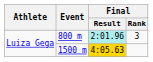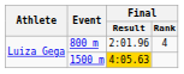 <table class="wikitable" style="font-size:90%">
 <tr>
 <th rowspan="2">Athlete</th>
 <th rowspan="2">Event</th>
 <th colspan="2">Final</th>
 </tr>
 <tr style="font-size:95%">
 <th>Result</th>
 <th>Rank</th>
 </tr>
 <tr align=center>
 <td align=left rowspan=2><a href='#'>Luiza Gega</a></td>
 <td align=left><a href='#'>800 m</a></td>
-<td style="background: paleturquoise;">2:01.96</td>
-<td>3</td>
+<td>2:01.96</td>
+<td>4</td>
 </tr>
 <tr align=center>
 <td align=left><a href='#'>1500 m</a></td>
 <td style="background: gold;">4:05.63</td>
 <td></td>
 </tr>
 </table>
